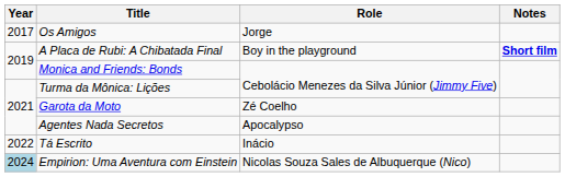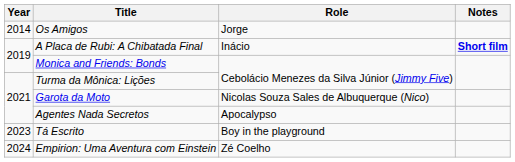 <table class="wikitable">
 <tr>
 <th>Year</th>
 <th>Title</th>
 <th>Role</th>
 <th>Notes</th>
 </tr>
 <tr>
-<td>2017</td>
+<td>2014</td>
 <td><em>Os Amigos </em></td>
 <td>Jorge</td>
 <td></td>
 </tr>
 <tr>
 <td rowspan="2">2019</td>
 <td><em>A Placa de Rubi: A Chibatada Final</em></td>
-<td>Boy in the playground</td>
+<td>Inácio</td>
 <td><strong><a href='#'>Short film</a></strong></td>
 </tr>
 <tr>
 <td><em><a href='#'>Monica and Friends: Bonds</a></em></td>
 <td rowspan="2"><br>Cebolácio Menezes da Silva Júnior (<em><a href='#'>Jimmy Five</a></em>)</td>
 <td rowspan="2"></td>
 </tr>
 <tr>
 <td rowspan="3">2021</td>
 <td><em>Turma da Mônica: Lições</em></td>
 </tr>
 <tr>
 <td><em><a href='#'>Garota da Moto</a></em></td>
-<td>Zé Coelho</td>
+<td>Nicolas Souza Sales de Albuquerque (<em>Nico</em>)</td>
 <td></td>
 </tr>
 <tr>
 <td><em>Agentes Nada Secretos</em></td>
 <td>Apocalypso</td>
 <td></td>
 </tr>
 <tr>
-<td>2022</td>
+<td>2023</td>
 <td><em>Tá Escrito</em></td>
-<td>Inácio</td>
+<td>Boy in the playground</td>
 <td></td>
 </tr>
 <tr>
-<td style="background: lightblue;">2024</td>
+<td>2024</td>
 <td><em>Empirion: Uma Aventura com Einstein</em></td>
-<td>Nicolas Souza Sales de Albuquerque (<em>Nico</em>)</td>
+<td>Zé Coelho</td>
 <td></td>
 </tr>
 </table>
